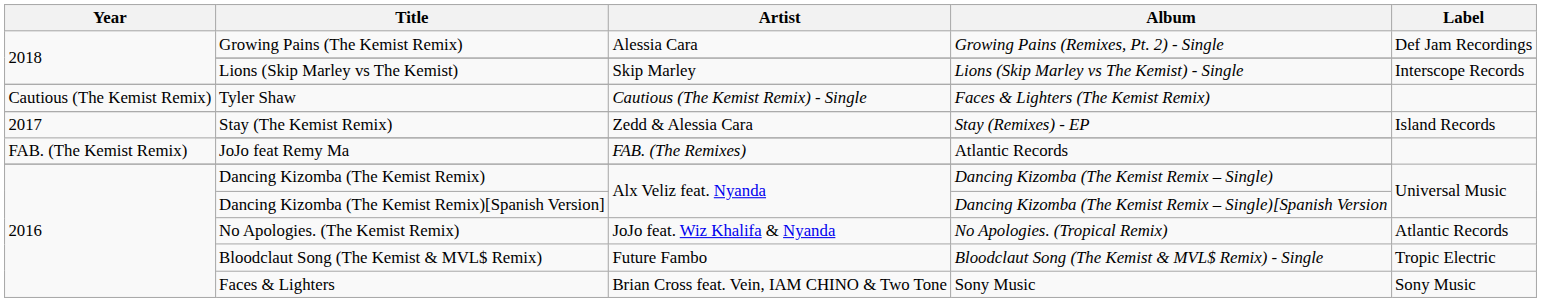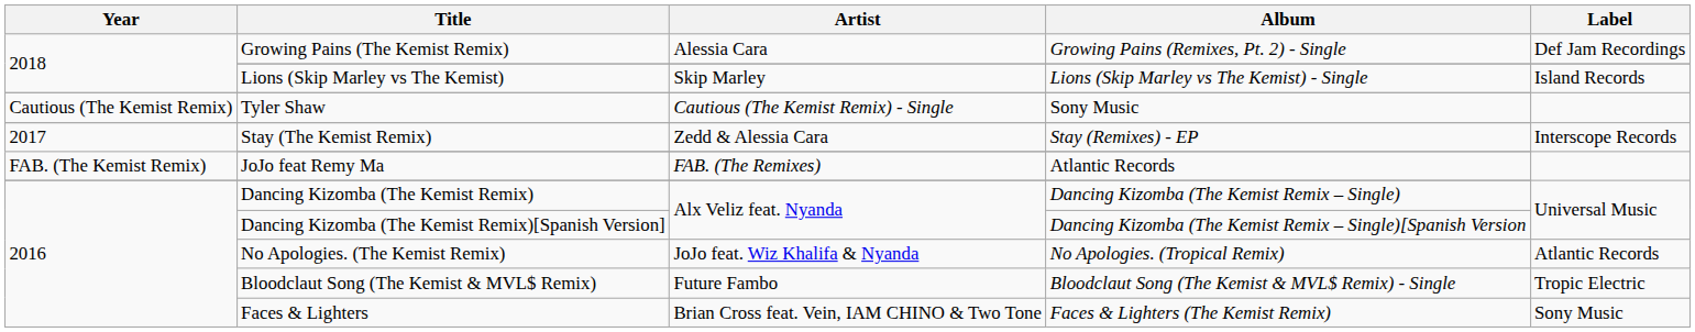 <table class="wikitable">
 <tr>
 <th>Year</th>
 <th>Title</th>
 <th>Artist</th>
 <th>Album</th>
 <th>Label</th>
 </tr>
 <tr>
 <td rowspan = 3>2018</td>
 <td>Growing Pains (The Kemist Remix)</td>
 <td>Alessia Cara</td>
 <td><em>Growing Pains (Remixes, Pt. 2) - Single</em></td>
 <td>Def Jam Recordings</td>
 </tr>
 <tr>
 </tr>
 <tr>
 <td>Lions (Skip Marley vs The Kemist)</td>
 <td>Skip Marley</td>
 <td><em>Lions (Skip Marley vs The Kemist) - Single</em></td>
-<td>Interscope Records</td>
+<td>Island Records</td>
 </tr>
 <tr>
 </tr>
 <tr>
 <td>Cautious (The Kemist Remix)</td>
 <td>Tyler Shaw</td>
 <td><em>Cautious (The Kemist Remix) - Single</em></td>
-<td><em>Faces & Lighters (The Kemist Remix)</em></td>
+<td>Sony Music</td>
 </tr>
 <tr>
 </tr>
 <tr>
 <td rowspan = 2>2017</td>
 <td>Stay (The Kemist Remix)</td>
 <td>Zedd & Alessia Cara</td>
 <td><em>Stay (Remixes) - EP</em></td>
-<td>Island Records</td>
+<td>Interscope Records</td>
 </tr>
 <tr>
 </tr>
 <tr>
 <td>FAB. (The Kemist Remix)</td>
 <td>JoJo feat Remy Ma</td>
 <td><em>FAB. (The Remixes)</em></td>
 <td>Atlantic Records</td>
 </tr>
 <tr>
 </tr>
 <tr>
 <td rowspan = 5>2016</td>
 <td>Dancing Kizomba (The Kemist Remix)</td>
 <td rowspan = 2>Alx Veliz feat. <a href='#'>Nyanda</a></td>
 <td><em>Dancing Kizomba (The Kemist Remix – Single)</em></td>
 <td rowspan = 2>Universal Music</td>
 </tr>
 <tr>
 <td>Dancing Kizomba (The Kemist Remix)[Spanish Version]</td>
 <td><em>Dancing Kizomba (The Kemist Remix – Single)[Spanish Version</em></td>
 </tr>
 <tr>
 <td>No Apologies. (The Kemist Remix)</td>
 <td>JoJo feat. <a href='#'>Wiz Khalifa</a> & <a href='#'>Nyanda</a></td>
 <td><em>No Apologies. (Tropical Remix)</em></td>
 <td>Atlantic Records</td>
 </tr>
 <tr>
 <td>Bloodclaut Song (The Kemist & MVL$ Remix)</td>
 <td>Future Fambo</td>
 <td><em>Bloodclaut Song (The Kemist & MVL$ Remix) - Single</em></td>
 <td>Tropic Electric</td>
 </tr>
 <tr>
 <td>Faces & Lighters</td>
 <td>Brian Cross feat. Vein, IAM CHINO & Two Tone</td>
-<td>Sony Music</td>
+<td><em>Faces & Lighters (The Kemist Remix)</em></td>
 <td>Sony Music</td>
 </tr>
 </table>
